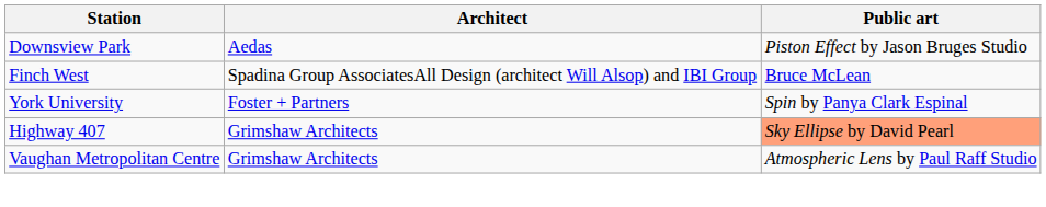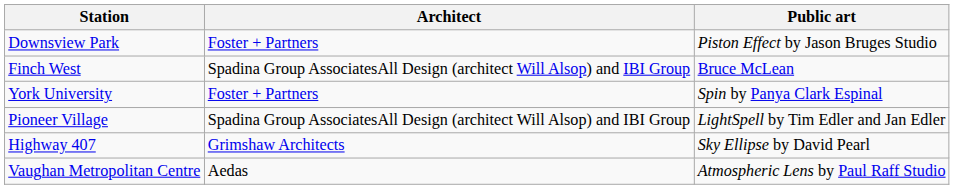 <table class="wikitable">
 <tr>
 <th>Station</th>
 <th>Architect</th>
 <th>Public art</th>
 </tr>
 <tr>
 <td><a href='#'>Downsview Park</a></td>
-<td><a href='#'>Aedas</a></td>
+<td><a href='#'>Foster + Partners</a></td>
 <td><em>Piston Effect</em> by Jason Bruges Studio</td>
 </tr>
 <tr>
 <td><a href='#'>Finch West</a></td>
 <td>Spadina Group AssociatesAll Design (architect <a href='#'>Will Alsop</a>) and <a href='#'>IBI Group</a></td>
 <td><a href='#'>Bruce McLean</a></td>
 </tr>
 <tr>
 <td><a href='#'>York University</a></td>
 <td><a href='#'>Foster + Partners</a></td>
 <td><em>Spin</em> by <a href='#'>Panya Clark Espinal</a></td>
 </tr>
 <tr>
+<td><a href='#'>Pioneer Village</a></td>
+<td>Spadina Group AssociatesAll Design (architect Will Alsop) and IBI Group</td>
+<td><em>LightSpell</em> by Tim Edler and Jan Edler</td>
+</tr>
+<tr>
 <td><a href='#'>Highway 407</a></td>
 <td><a href='#'>Grimshaw Architects</a></td>
-<td style="background: lightsalmon;"><em>Sky Ellipse</em> by David Pearl</td>
+<td><em>Sky Ellipse</em> by David Pearl</td>
 </tr>
 <tr>
 <td><a href='#'>Vaughan Metropolitan Centre</a></td>
-<td><a href='#'>Grimshaw Architects</a></td>
+<td>Aedas</td>
 <td><em>Atmospheric Lens</em> by <a href='#'>Paul Raff Studio</a></td>
 </tr>
 </table>
